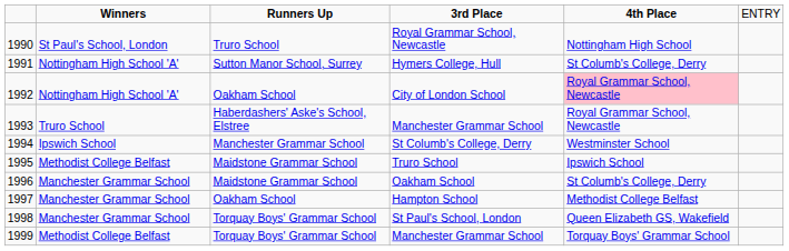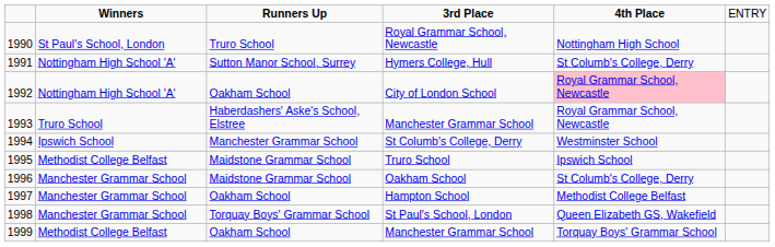 <table class="wikitable">
 <tr>
 <td width="30" Height="15" valign="bottom"></td>
 <td style="font-weight:bold" width="234" align="center" valign="bottom">Winners</td>
 <td style="font-weight:bold" width="240" align="center" valign="bottom">Runners Up</td>
 <td style="font-weight:bold" width="234" align="center" valign="bottom">3rd Place</td>
 <td style="font-weight:bold" width="234" align="center" valign="bottom">4th Place</td>
 <td width="40.5" align="center" valign="bottom">ENTRY</td>
 </tr>
 <tr>
 <td Height="15" valign="bottom">1990</td>
 <td valign="bottom"><a href='#'>St Paul's School, London</a></td>
 <td valign="bottom"><a href='#'>Truro School</a></td>
 <td valign="bottom"><a href='#'>Royal Grammar School, Newcastle</a></td>
 <td valign="bottom"><a href='#'>Nottingham High School</a></td>
 <td align="center" valign="bottom"></td>
 </tr>
 <tr>
 <td Height="15" valign="bottom">1991</td>
 <td valign="bottom"><a href='#'>Nottingham High School 'A'</a></td>
 <td valign="bottom"><a href='#'>Sutton Manor School, Surrey</a></td>
 <td valign="bottom"><a href='#'>Hymers College, Hull</a></td>
 <td valign="bottom"><a href='#'>St Columb's College, Derry</a></td>
 <td align="center" valign="bottom"></td>
 </tr>
 <tr>
 <td Height="15" valign="bottom">1992</td>
 <td valign="bottom"><a href='#'>Nottingham High School 'A'</a></td>
 <td valign="bottom"><a href='#'>Oakham School</a></td>
 <td valign="bottom"><a href='#'>City of London School</a></td>
 <td valign="bottom" style="background: pink;"><a href='#'>Royal Grammar School, Newcastle</a></td>
 <td align="center" valign="bottom"></td>
 </tr>
 <tr>
 <td Height="15" valign="bottom">1993</td>
 <td valign="bottom"><a href='#'>Truro School</a></td>
 <td valign="bottom"><a href='#'>Haberdashers' Aske's School, Elstree</a></td>
 <td valign="bottom"><a href='#'>Manchester Grammar School</a></td>
 <td valign="bottom"><a href='#'>Royal Grammar School, Newcastle</a></td>
 <td align="center" valign="bottom"></td>
 </tr>
 <tr>
 <td Height="15" valign="bottom">1994</td>
 <td valign="bottom"><a href='#'>Ipswich School</a></td>
 <td valign="bottom"><a href='#'>Manchester Grammar School</a></td>
 <td valign="bottom"><a href='#'>St Columb's College, Derry</a></td>
 <td valign="bottom"><a href='#'>Westminster School</a></td>
 <td align="center" valign="bottom"></td>
 </tr>
 <tr>
 <td Height="15" valign="bottom">1995</td>
 <td valign="bottom"><a href='#'>Methodist College Belfast</a></td>
 <td valign="bottom"><a href='#'>Maidstone Grammar School</a></td>
 <td valign="bottom"><a href='#'>Truro School</a></td>
 <td valign="bottom"><a href='#'>Ipswich School</a></td>
 <td align="center" valign="bottom"></td>
 </tr>
 <tr>
 <td Height="15" valign="bottom">1996</td>
 <td valign="bottom"><a href='#'>Manchester Grammar School</a></td>
 <td valign="bottom"><a href='#'>Maidstone Grammar School</a></td>
 <td valign="bottom"><a href='#'>Oakham School</a></td>
 <td valign="bottom"><a href='#'>St Columb's College, Derry</a></td>
 <td align="center" valign="bottom"></td>
 </tr>
 <tr>
 <td Height="15" valign="bottom">1997</td>
 <td valign="bottom"><a href='#'>Manchester Grammar School</a></td>
 <td valign="bottom"><a href='#'>Oakham School</a></td>
 <td valign="bottom"><a href='#'>Hampton School</a></td>
 <td valign="bottom"><a href='#'>Methodist College Belfast</a></td>
 <td align="center" valign="bottom"></td>
 </tr>
 <tr>
 <td Height="15" valign="bottom">1998</td>
 <td valign="bottom"><a href='#'>Manchester Grammar School</a></td>
 <td valign="bottom"><a href='#'>Torquay Boys' Grammar School</a></td>
 <td valign="bottom"><a href='#'>St Paul's School, London</a></td>
 <td valign="bottom"><a href='#'>Queen Elizabeth GS, Wakefield</a></td>
 <td align="center" valign="bottom"></td>
 </tr>
 <tr>
 <td Height="15" valign="bottom">1999</td>
 <td valign="bottom"><a href='#'>Methodist College Belfast</a></td>
-<td valign="bottom"><a href='#'>Torquay Boys' Grammar School</a></td>
+<td valign="bottom"><a href='#'>Oakham School</a></td>
 <td valign="bottom"><a href='#'>Manchester Grammar School</a></td>
 <td valign="bottom"><a href='#'>Torquay Boys' Grammar School</a></td>
 <td align="center" valign="bottom"></td>
 </tr>
 </table>
